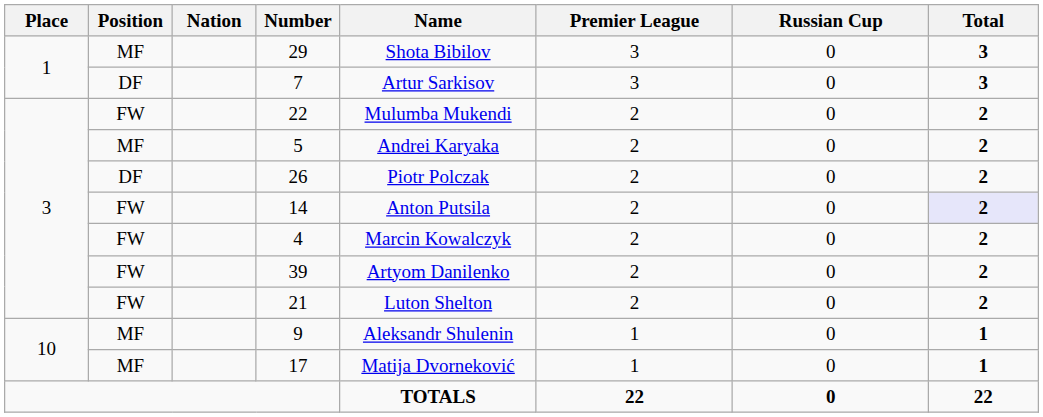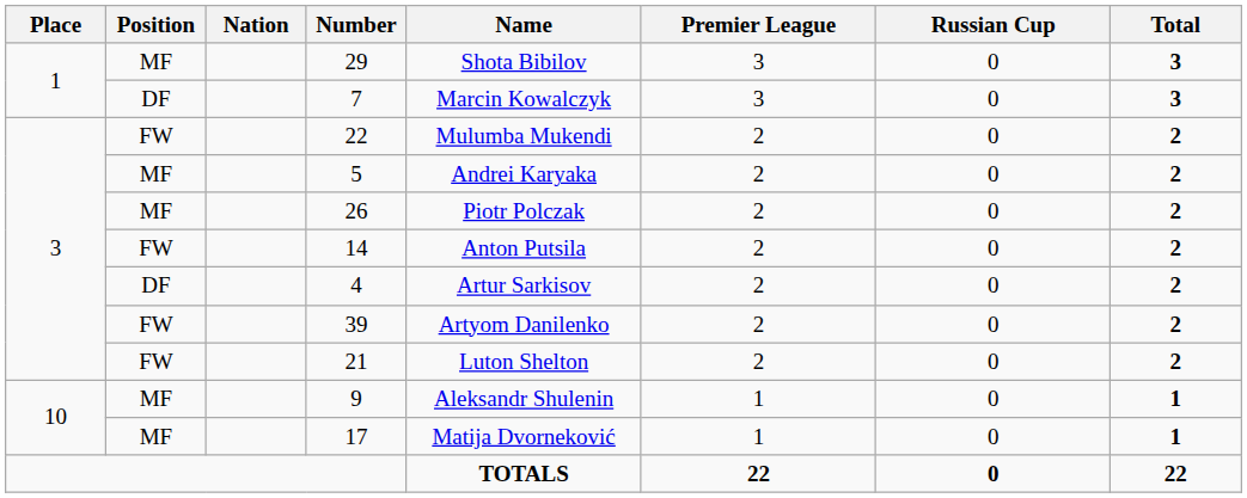 <table class="wikitable" style="font-size: 95%; text-align: center;">
 <tr>
 <th width=60>Place</th>
 <th width=60>Position</th>
 <th width=60>Nation</th>
 <th width=60>Number</th>
 <th width=150>Name</th>
 <th width=150>Premier League</th>
 <th width=150>Russian Cup</th>
 <th width=80><strong>Total</strong></th>
 </tr>
 <tr>
 <td rowspan=2>1</td>
 <td>MF</td>
 <td></td>
 <td>29</td>
 <td><a href='#'>Shota Bibilov</a></td>
 <td>3</td>
 <td>0</td>
 <td><strong>3</strong></td>
 </tr>
 <tr>
 <td>DF</td>
 <td></td>
 <td>7</td>
-<td><a href='#'>Artur Sarkisov</a></td>
+<td><a href='#'>Marcin Kowalczyk</a></td>
 <td>3</td>
 <td>0</td>
 <td><strong>3</strong></td>
 </tr>
 <tr>
 <td rowspan=7>3</td>
 <td>FW</td>
 <td></td>
 <td>22</td>
 <td><a href='#'>Mulumba Mukendi</a></td>
 <td>2</td>
 <td>0</td>
 <td><strong>2</strong></td>
 </tr>
 <tr>
 <td>MF</td>
 <td></td>
 <td>5</td>
 <td><a href='#'>Andrei Karyaka</a></td>
 <td>2</td>
 <td>0</td>
 <td><strong>2</strong></td>
 </tr>
 <tr>
-<td>DF</td>
+<td>MF</td>
 <td></td>
 <td>26</td>
 <td><a href='#'>Piotr Polczak</a></td>
 <td>2</td>
 <td>0</td>
 <td><strong>2</strong></td>
 </tr>
 <tr>
 <td>FW</td>
 <td></td>
 <td>14</td>
 <td><a href='#'>Anton Putsila</a></td>
 <td>2</td>
 <td>0</td>
-<td style="background: lavender;"><strong>2</strong></td>
+<td><strong>2</strong></td>
 </tr>
 <tr>
-<td>FW</td>
+<td>DF</td>
 <td></td>
 <td>4</td>
-<td><a href='#'>Marcin Kowalczyk</a></td>
+<td><a href='#'>Artur Sarkisov</a></td>
 <td>2</td>
 <td>0</td>
 <td><strong>2</strong></td>
 </tr>
 <tr>
 <td>FW</td>
 <td></td>
 <td>39</td>
 <td><a href='#'>Artyom Danilenko</a></td>
 <td>2</td>
 <td>0</td>
 <td><strong>2</strong></td>
 </tr>
 <tr>
 <td>FW</td>
 <td></td>
 <td>21</td>
 <td><a href='#'>Luton Shelton</a></td>
 <td>2</td>
 <td>0</td>
 <td><strong>2</strong></td>
 </tr>
 <tr>
 <td rowspan=2>10</td>
 <td>MF</td>
 <td></td>
 <td>9</td>
 <td><a href='#'>Aleksandr Shulenin</a></td>
 <td>1</td>
 <td>0</td>
 <td><strong>1</strong></td>
 </tr>
 <tr>
 <td>MF</td>
 <td></td>
 <td>17</td>
 <td><a href='#'>Matija Dvorneković</a></td>
 <td>1</td>
 <td>0</td>
 <td><strong>1</strong></td>
 </tr>
 <tr>
 <td colspan=4></td>
 <td><strong>TOTALS</strong></td>
 <td><strong>22</strong></td>
 <td><strong>0</strong></td>
 <td><strong>22</strong></td>
 </tr>
 </table>
